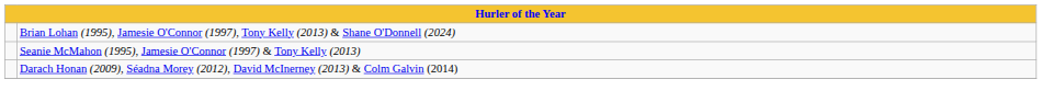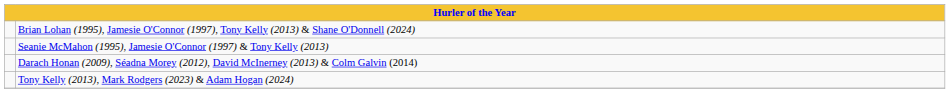 <table class="wikitable" width="90%" cellpadding="5">
 <tr style="text-align:center;background:#F4C430;color:blue;">
 <td colspan="2"><strong>Hurler of the Year</strong></td>
 </tr>
 <tr>
 <td></td>
 <td><a href='#'>Brian Lohan</a> <em>(1995)</em>, <a href='#'>Jamesie O'Connor</a> <em>(1997)</em>, <a href='#'>Tony Kelly</a> <em>(2013)</em> & <a href='#'>Shane O'Donnell</a> <em>(2024)</em></td>
 </tr>
 <tr>
 <td></td>
 <td><a href='#'>Seanie McMahon</a> <em>(1995)</em>, <a href='#'>Jamesie O'Connor</a> <em>(1997)</em> & <a href='#'>Tony Kelly</a> <em>(2013)</em></td>
 </tr>
 <tr>
 <td></td>
 <td><a href='#'>Darach Honan</a> <em>(2009)</em>, <a href='#'>Séadna Morey</a> <em>(2012)</em>, <a href='#'>David McInerney</a> <em>(2013)</em> & <a href='#'>Colm Galvin</a> (2014)</td>
 </tr>
 <tr>
+<td></td>
+<td><a href='#'>Tony Kelly</a> <em>(2013)</em>, <a href='#'>Mark Rodgers</a> <em>(2023)</em> & <a href='#'>Adam Hogan</a> <em>(2024)</em></td>
+</tr>
+<tr>
 </tr>
 </table>
